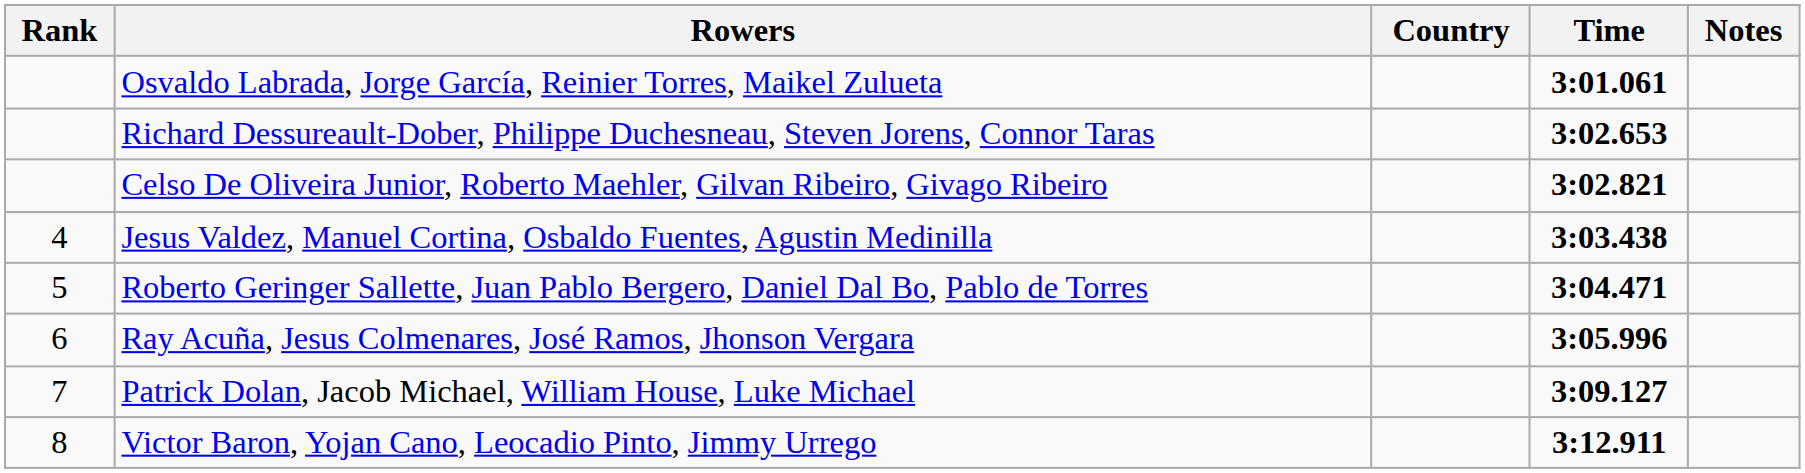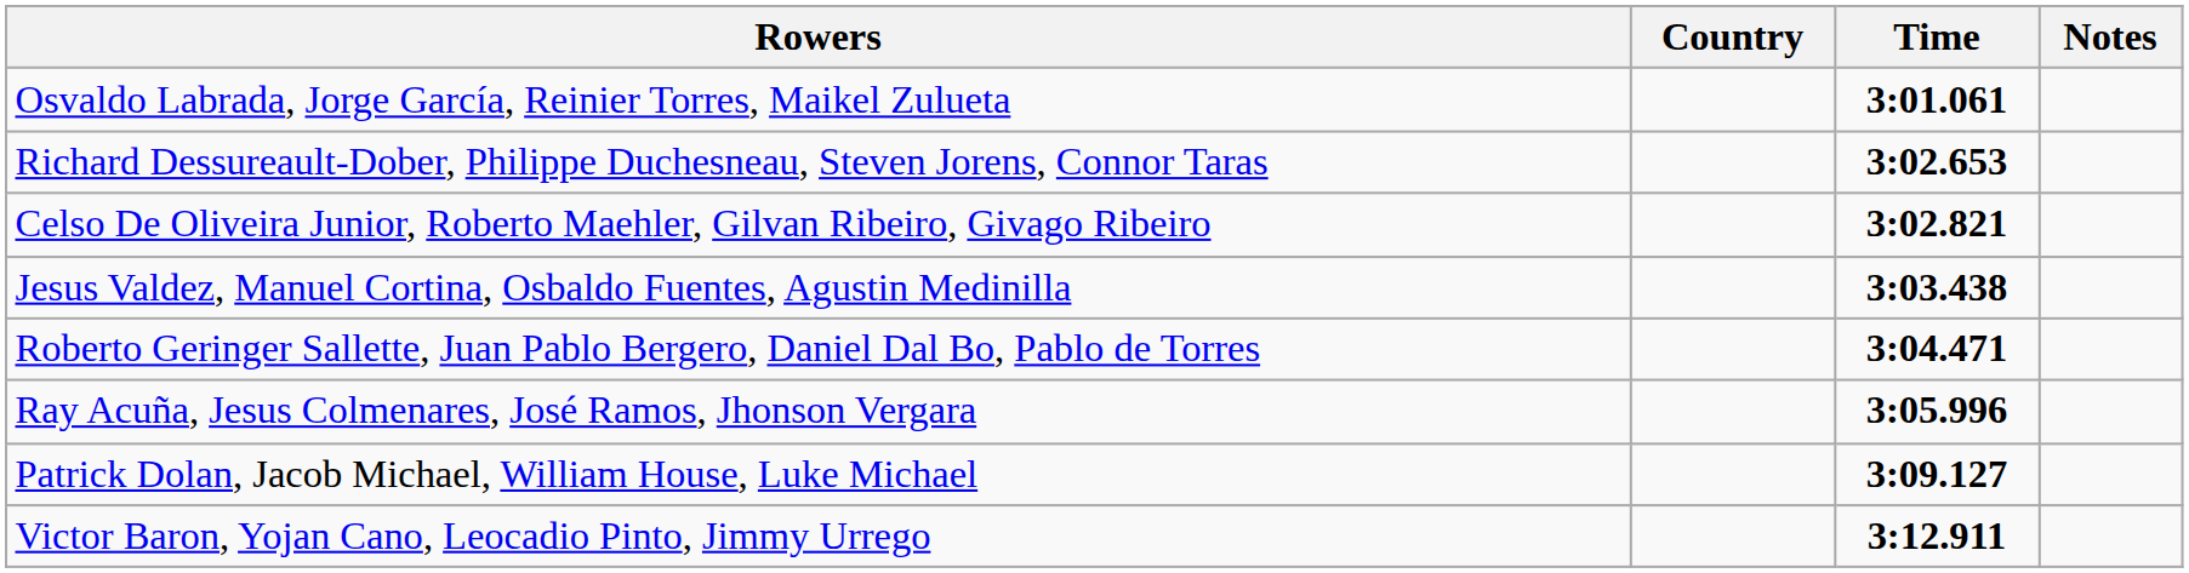 <table class="wikitable" width=70% style="text-align:center">
 <tr>
-<th>Rank</th>
 <th>Rowers</th>
 <th>Country</th>
 <th>Time</th>
 <th>Notes</th>
 </tr>
 <tr>
-<td></td>
 <td align=left><a href='#'>Osvaldo Labrada</a>, <a href='#'>Jorge García</a>, <a href='#'>Reinier Torres</a>, <a href='#'>Maikel Zulueta</a></td>
 <td align=left></td>
 <td><strong>3:01.061</strong></td>
 <td></td>
 </tr>
 <tr>
-<td></td>
 <td align=left><a href='#'>Richard Dessureault-Dober</a>, <a href='#'>Philippe Duchesneau</a>, <a href='#'>Steven Jorens</a>, <a href='#'>Connor Taras</a></td>
 <td align=left></td>
 <td><strong>3:02.653</strong></td>
 <td></td>
 </tr>
 <tr>
-<td></td>
 <td align=left><a href='#'>Celso De Oliveira Junior</a>, <a href='#'>Roberto Maehler</a>, <a href='#'>Gilvan Ribeiro</a>, <a href='#'>Givago Ribeiro</a></td>
 <td align=left></td>
 <td><strong>3:02.821</strong></td>
 <td></td>
 </tr>
 <tr>
-<td>4</td>
 <td align=left><a href='#'>Jesus Valdez</a>, <a href='#'>Manuel Cortina</a>, <a href='#'>Osbaldo Fuentes</a>, <a href='#'>Agustin Medinilla</a></td>
 <td align=left></td>
 <td><strong>3:03.438</strong></td>
 <td></td>
 </tr>
 <tr>
-<td>5</td>
 <td align=left><a href='#'>Roberto Geringer Sallette</a>, <a href='#'>Juan Pablo Bergero</a>, <a href='#'>Daniel Dal Bo</a>, <a href='#'>Pablo de Torres</a></td>
 <td align=left></td>
 <td><strong>3:04.471</strong></td>
 <td></td>
 </tr>
 <tr>
-<td>6</td>
 <td align=left><a href='#'>Ray Acuña</a>, <a href='#'>Jesus Colmenares</a>, <a href='#'>José Ramos</a>, <a href='#'>Jhonson Vergara</a></td>
 <td align=left></td>
 <td><strong>3:05.996</strong></td>
 <td></td>
 </tr>
 <tr>
-<td>7</td>
 <td align=left><a href='#'>Patrick Dolan</a>, Jacob Michael, <a href='#'>William House</a>, <a href='#'>Luke Michael</a></td>
 <td align=left></td>
 <td><strong>3:09.127</strong></td>
 <td></td>
 </tr>
 <tr>
-<td>8</td>
 <td align=left><a href='#'>Victor Baron</a>, <a href='#'>Yojan Cano</a>, <a href='#'>Leocadio Pinto</a>, <a href='#'>Jimmy Urrego</a></td>
 <td align=left></td>
 <td><strong>3:12.911</strong></td>
 <td></td>
 </tr>
 </table>
